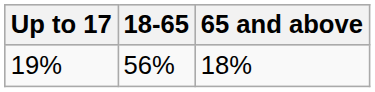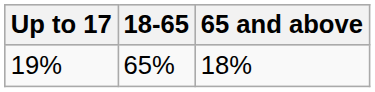 <table class="wikitable">
 <tr>
 <th>Up to 17</th>
 <th>18-65</th>
 <th>65 and above</th>
 </tr>
 <tr>
 <td>19%</td>
-<td>56%</td>
+<td>65%</td>
 <td>18%</td>
 </tr>
 </table>
